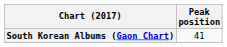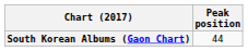 <table class="wikitable plainrowheaders" style="text-align:center">
 <tr>
 <th>Chart (2017)</th>
 <th>Peak<br>position</th>
 </tr>
 <tr>
 <th scope="row">South Korean Albums (<a href='#'>Gaon Chart</a>)</th>
-<td>41</td>
+<td>44</td>
 </tr>
 </table>
